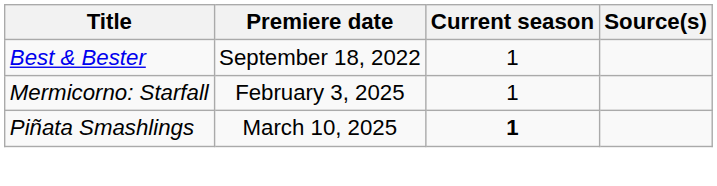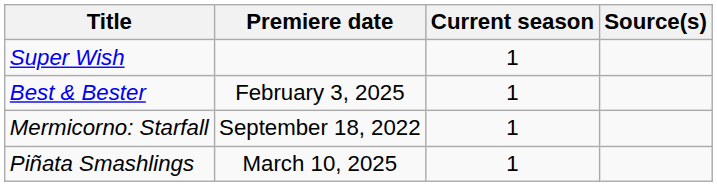 <table class="wikitable plainrowheaders sortable" style="text-align:center;">
 <tr>
 <th scope="col">Title</th>
 <th scope="col">Premiere date</th>
 <th scope="col">Current season</th>
 <th class="unsortable">Source(s)</th>
 </tr>
 <tr>
+<td scope="row" style="text-align:left;"><em><a href='#'>Super Wish</a></em></td>
+<td></td>
+<td>1</td>
+<td></td>
+</tr>
+<tr>
 <td scope="row" style="text-align:left;"><em><a href='#'>Best & Bester</a></em></td>
-<td>September 18, 2022</td>
+<td>February 3, 2025</td>
 <td>1</td>
 <td></td>
 </tr>
 <tr>
 <td scope="row" style="text-align:left;"><em>Mermicorno: Starfall</em></td>
-<td>February 3, 2025</td>
+<td>September 18, 2022</td>
 <td>1</td>
 <td></td>
 </tr>
 <tr>
 <td scope="row" style="text-align:left;"><em>Piñata Smashlings</em></td>
 <td>March 10, 2025</td>
-<td><strong>1</strong></td>
+<td>1</td>
 <td></td>
 </tr>
 </table>
